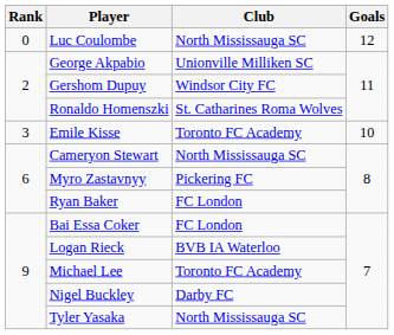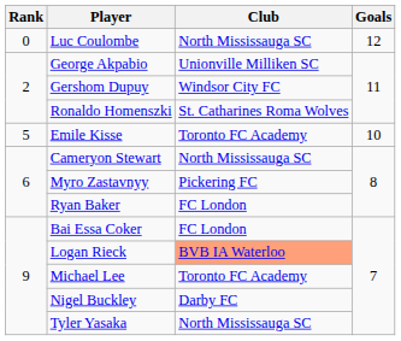 <table class="wikitable">
 <tr>
 <th>Rank</th>
 <th>Player</th>
 <th>Club</th>
 <th>Goals</th>
 </tr>
 <tr>
 <td style="text-align:center" rowspan="1">0</td>
 <td> <a href='#'>Luc Coulombe</a></td>
 <td><a href='#'>North Mississauga SC</a></td>
 <td style="text-align:center" rowspan="1">12</td>
 </tr>
 <tr>
 <td style="text-align:center" rowspan="3">2</td>
 <td> <a href='#'>George Akpabio</a></td>
 <td><a href='#'>Unionville Milliken SC</a></td>
 <td style="text-align:center" rowspan="3">11</td>
 </tr>
 <tr>
 <td> <a href='#'>Gershom Dupuy</a></td>
 <td><a href='#'>Windsor City FC</a></td>
 </tr>
 <tr>
 <td> <a href='#'>Ronaldo Homenszki</a></td>
 <td><a href='#'>St. Catharines Roma Wolves</a></td>
 </tr>
 <tr>
-<td style="text-align:center" rowspan="1">3</td>
+<td style="text-align:center" rowspan="1">5</td>
 <td> <a href='#'>Emile Kisse</a></td>
 <td><a href='#'>Toronto FC Academy</a></td>
 <td style="text-align:center" rowspan="1">10</td>
 </tr>
 <tr>
 <td style="text-align:center" rowspan="3">6</td>
 <td> <a href='#'>Cameryon Stewart</a></td>
 <td><a href='#'>North Mississauga SC</a></td>
 <td style="text-align:center" rowspan="3">8</td>
 </tr>
 <tr>
 <td> <a href='#'>Myro Zastavnyy</a></td>
 <td><a href='#'>Pickering FC</a></td>
 </tr>
 <tr>
 <td> <a href='#'>Ryan Baker</a></td>
 <td><a href='#'>FC London</a></td>
 </tr>
 <tr>
 <td style="text-align:center" rowspan="5">9</td>
 <td> <a href='#'>Bai Essa Coker</a></td>
 <td><a href='#'>FC London</a></td>
 <td style="text-align:center" rowspan="5">7</td>
 </tr>
 <tr>
 <td> <a href='#'>Logan Rieck</a></td>
-<td><a href='#'>BVB IA Waterloo</a></td>
+<td style="background: lightsalmon;"><a href='#'>BVB IA Waterloo</a></td>
 </tr>
 <tr>
 <td> <a href='#'>Michael Lee</a></td>
 <td><a href='#'>Toronto FC Academy</a></td>
 </tr>
 <tr>
 <td> <a href='#'>Nigel Buckley</a></td>
 <td><a href='#'>Darby FC</a></td>
 </tr>
 <tr>
 <td> <a href='#'>Tyler Yasaka</a></td>
 <td><a href='#'>North Mississauga SC</a></td>
 </tr>
 </table>
